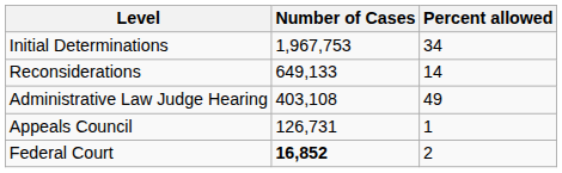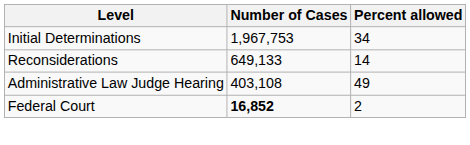 <table class="wikitable">
 <tr>
 <th>Level</th>
 <th>Number of Cases</th>
 <th>Percent allowed</th>
 </tr>
 <tr>
 <td>Initial Determinations</td>
 <td>1,967,753</td>
 <td>34</td>
 </tr>
 <tr>
 <td>Reconsiderations</td>
 <td>649,133</td>
 <td>14</td>
 </tr>
 <tr>
 <td>Administrative Law Judge Hearing</td>
 <td>403,108</td>
 <td>49</td>
 </tr>
 <tr>
-<td>Appeals Council</td>
-<td>126,731</td>
-<td>1</td>
-</tr>
-<tr>
 <td>Federal Court</td>
 <td><strong>16,852</strong></td>
 <td>2</td>
 </tr>
 </table>
